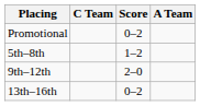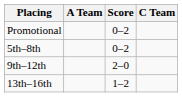 <table class=wikitable style="border:1px solid #AAAAAA;">
 <tr>
 <th>Placing</th>
+<th>A Team</th>
+<th>Score</th>
 <th>C Team</th>
-<th>Score</th>
-<th>A Team</th>
 </tr>
 <tr>
 <td>Promotional</td>
+<td></td>
+<td align="center">0–2</td>
 <td><strong></strong></td>
+</tr>
+<tr>
+<td>5th–8th</td>
+<td></td>
 <td align="center">0–2</td>
+<td><strong></strong></td>
+</tr>
+<tr>
+<td>9th–12th</td>
+<td><strong></strong></td>
+<td align="center">2–0</td>
 <td></td>
 </tr>
 <tr>
-<td>5th–8th</td>
-<td><strong></strong></td>
+<td>13th–16th</td>
+<td></td>
 <td align="center">1–2</td>
-<td></td>
-</tr>
-<tr>
-<td>9th–12th</td>
-<td></td>
-<td align="center">2–0</td>
 <td><strong></strong></td>
 </tr>
-<tr>
-<td>13th–16th</td>
-<td><strong></strong></td>
-<td align="center">0–2</td>
-<td></td>
-</tr>
 </table>
